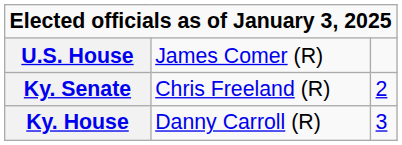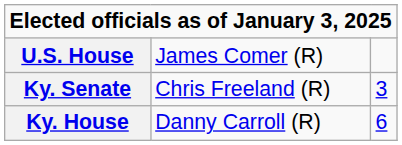 <table class=wikitable>
 <tr>
 <td colspan="3"><strong>Elected officials as of January 3, 2025</strong></td>
 </tr>
 <tr>
 <th scope=row><a href='#'>U.S. House</a></th>
 <td><a href='#'>James Comer</a> (R)</td>
 <td></td>
 </tr>
 <tr>
 <th scope=row><a href='#'>Ky. Senate</a></th>
 <td><a href='#'>Chris Freeland</a> (R)</td>
-<td><a href='#'>2</a></td>
+<td><a href='#'>3</a></td>
 </tr>
 <tr>
 <th scope=row><a href='#'>Ky. House</a></th>
 <td><a href='#'>Danny Carroll</a> (R)</td>
-<td><a href='#'>3</a></td>
+<td><a href='#'>6</a></td>
 </tr>
 </table>
